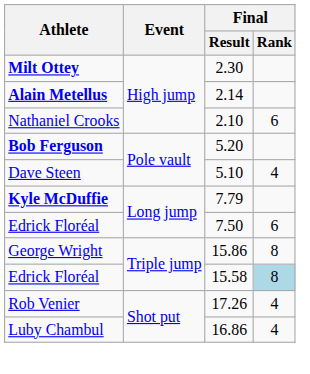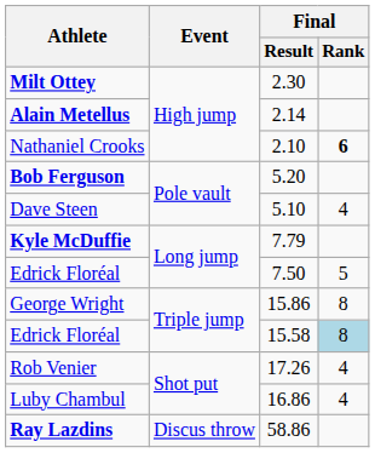 <table class="wikitable" style="font-size:90%">
 <tr>
 <th rowspan="2">Athlete</th>
 <th rowspan="2">Event</th>
 <th colspan="2">Final</th>
 </tr>
 <tr style="font-size:95%">
 <th>Result</th>
 <th>Rank</th>
 </tr>
 <tr align=center>
 <td align=left><strong><a href='#'>Milt Ottey</a></strong></td>
 <td align=left rowspan=3><a href='#'>High jump</a></td>
 <td>2.30</td>
 <td></td>
 </tr>
 <tr align=center>
 <td align=left><strong><a href='#'>Alain Metellus</a></strong></td>
 <td>2.14</td>
 <td></td>
 </tr>
 <tr align=center>
 <td align=left><a href='#'>Nathaniel Crooks</a></td>
 <td>2.10</td>
-<td>6</td>
+<td><strong>6</strong></td>
 </tr>
 <tr align=center>
 <td align=left><strong><a href='#'>Bob Ferguson</a></strong></td>
 <td align=left rowspan=2><a href='#'>Pole vault</a></td>
 <td>5.20</td>
 <td></td>
 </tr>
 <tr align=center>
 <td align=left><a href='#'>Dave Steen</a></td>
 <td>5.10</td>
 <td>4</td>
 </tr>
 <tr align=center>
 <td align=left><strong><a href='#'>Kyle McDuffie</a></strong></td>
 <td align=left rowspan=2><a href='#'>Long jump</a></td>
 <td>7.79</td>
 <td></td>
 </tr>
 <tr align=center>
 <td align=left><a href='#'>Edrick Floréal</a></td>
 <td>7.50</td>
-<td>6</td>
+<td>5</td>
 </tr>
 <tr align=center>
 <td align=left><a href='#'>George Wright</a></td>
 <td align=left rowspan=2><a href='#'>Triple jump</a></td>
 <td>15.86</td>
 <td>8</td>
 </tr>
 <tr align=center>
 <td align=left><a href='#'>Edrick Floréal</a></td>
 <td>15.58</td>
 <td style="background: lightblue;">8</td>
 </tr>
 <tr align=center>
 <td align=left><a href='#'>Rob Venier</a></td>
 <td align=left rowspan=2><a href='#'>Shot put</a></td>
 <td>17.26</td>
 <td>4</td>
 </tr>
 <tr align=center>
 <td align=left><a href='#'>Luby Chambul</a></td>
 <td>16.86</td>
 <td>4</td>
 </tr>
+<tr align=center>
+<td align=left><strong><a href='#'>Ray Lazdins</a></strong></td>
+<td align=left><a href='#'>Discus throw</a></td>
+<td>58.86</td>
+<td></td>
+</tr>
 </table>
